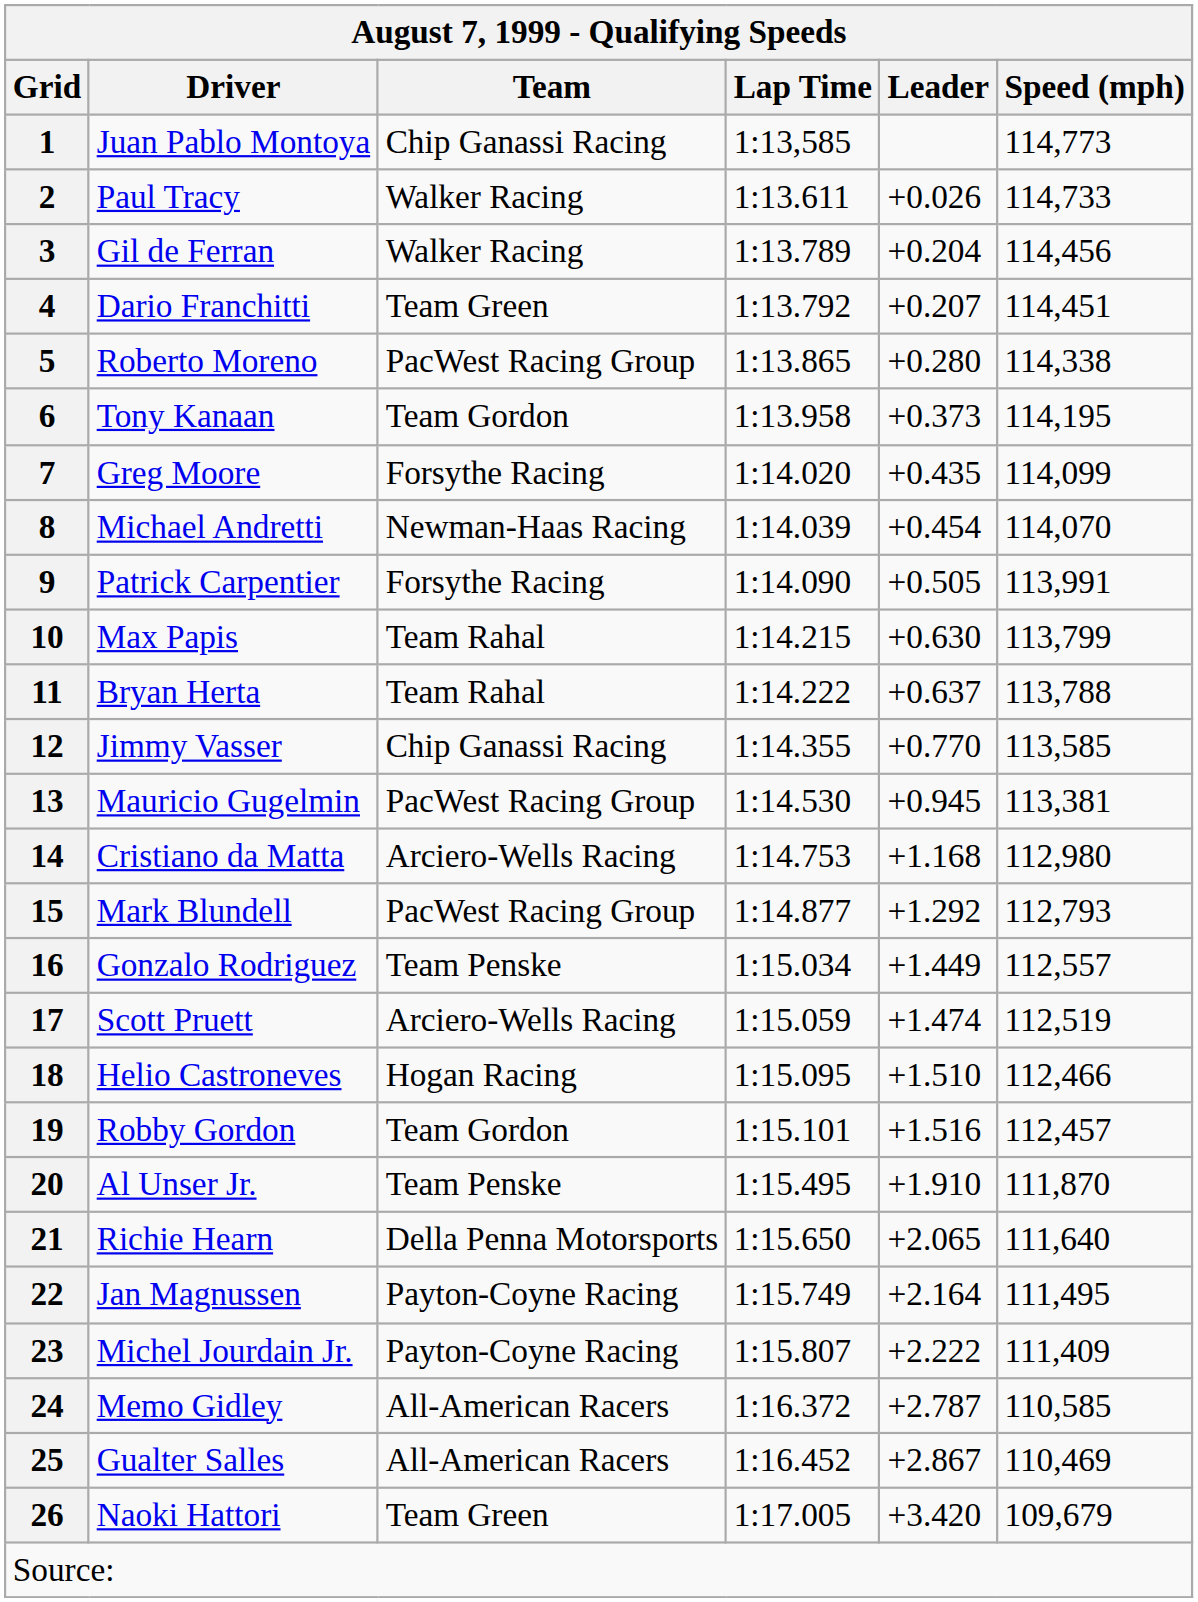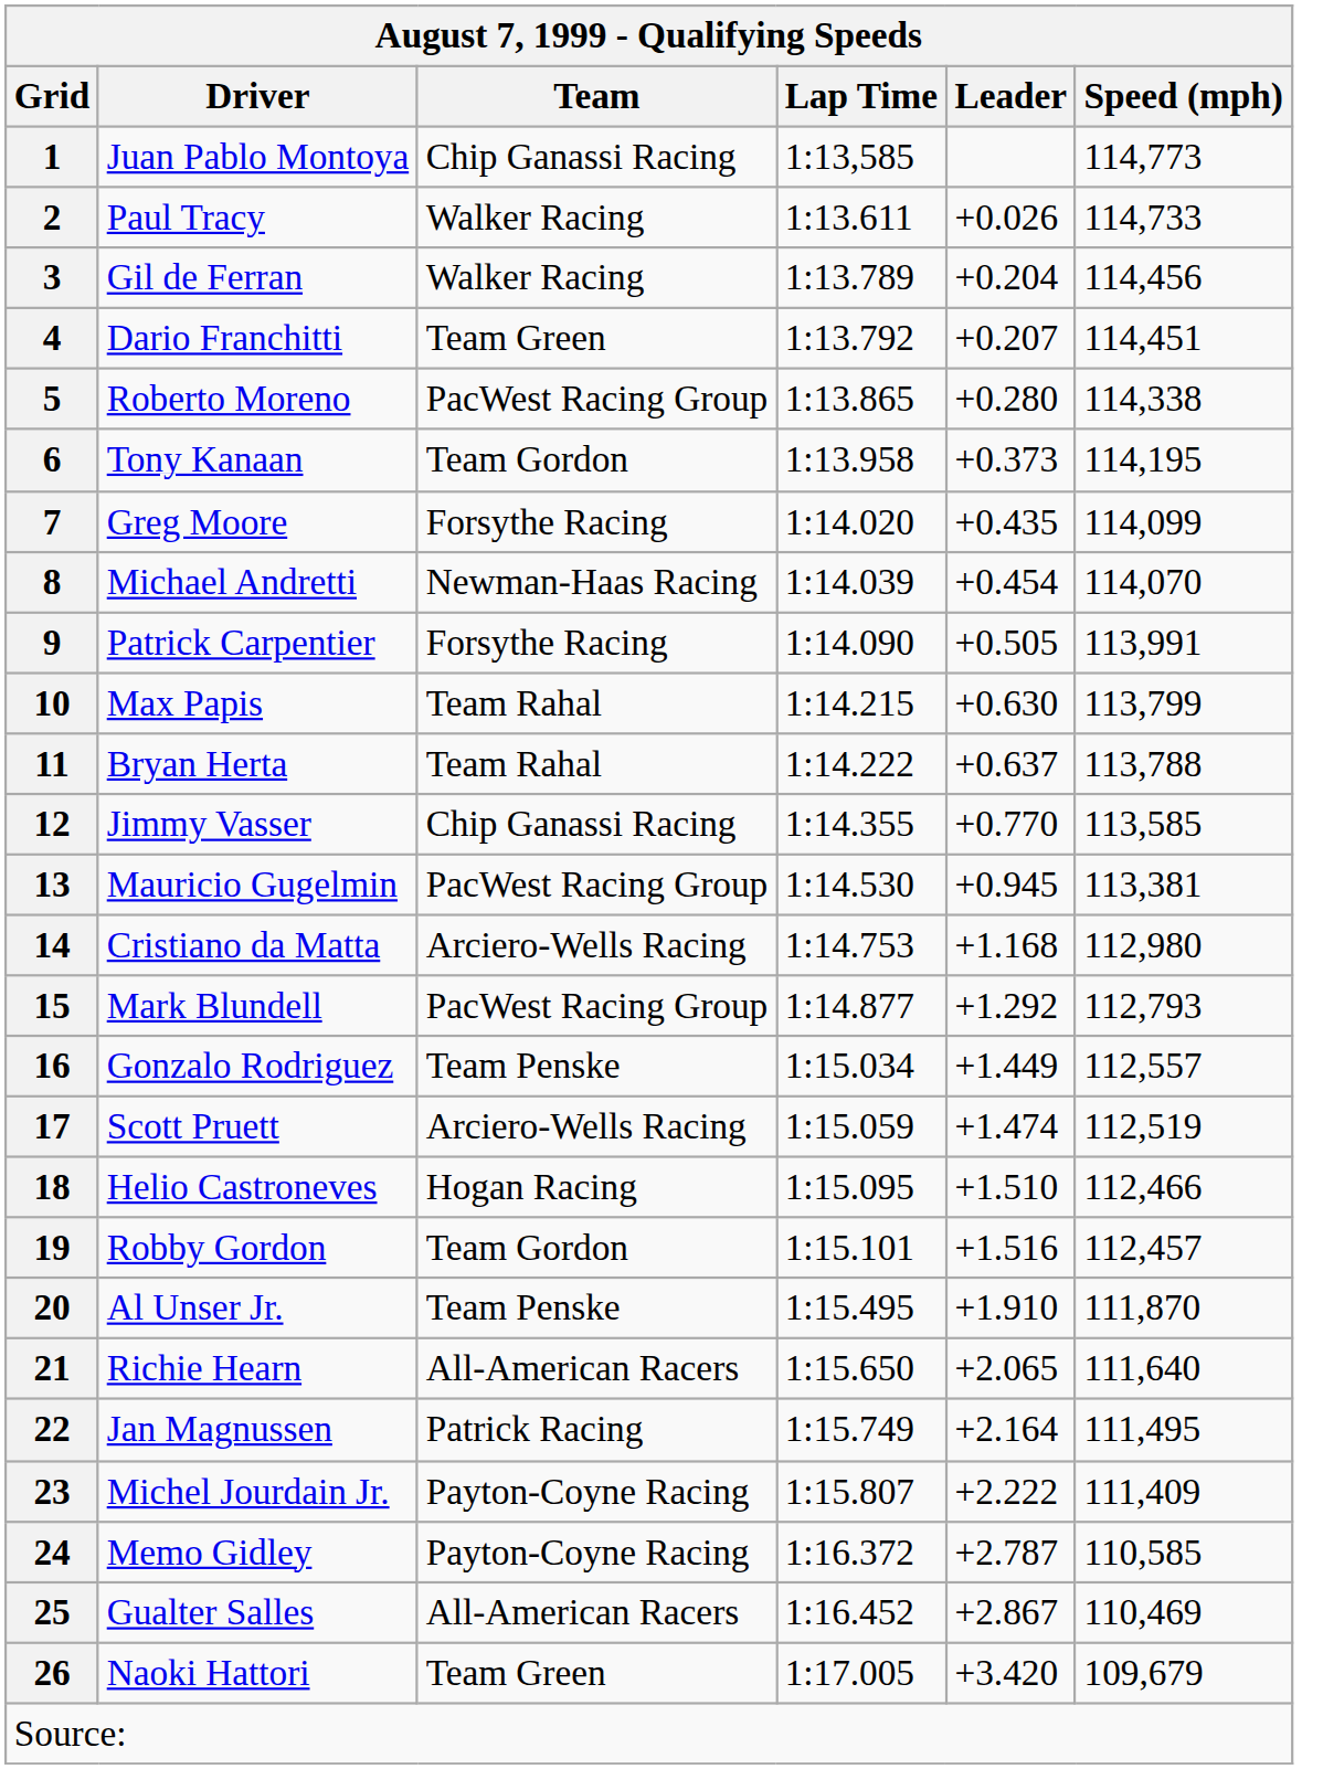 <table class="wikitable" style="font-size:95%;">
 <tr>
 <th colspan=6>August 7, 1999 - Qualifying Speeds</th>
 </tr>
 <tr>
 <th>Grid</th>
 <th>Driver</th>
 <th>Team</th>
 <th>Lap Time</th>
 <th>Leader</th>
 <th>Speed (mph)</th>
 </tr>
 <tr>
 <th>1</th>
 <td> <a href='#'>Juan Pablo Montoya</a></td>
 <td>Chip Ganassi Racing</td>
 <td>1:13,585</td>
 <td></td>
 <td>114,773</td>
 </tr>
 <tr>
 <th>2</th>
 <td> <a href='#'>Paul Tracy</a></td>
 <td>Walker Racing</td>
 <td>1:13.611</td>
 <td>+0.026</td>
 <td>114,733</td>
 </tr>
 <tr>
 <th>3</th>
 <td> <a href='#'>Gil de Ferran</a></td>
 <td>Walker Racing</td>
 <td>1:13.789</td>
 <td>+0.204</td>
 <td>114,456</td>
 </tr>
 <tr>
 <th>4</th>
 <td> <a href='#'>Dario Franchitti</a></td>
 <td>Team Green</td>
 <td>1:13.792</td>
 <td>+0.207</td>
 <td>114,451</td>
 </tr>
 <tr>
 <th>5</th>
 <td> <a href='#'>Roberto Moreno</a></td>
 <td>PacWest Racing Group</td>
 <td>1:13.865</td>
 <td>+0.280</td>
 <td>114,338</td>
 </tr>
 <tr>
 <th>6</th>
 <td> <a href='#'>Tony Kanaan</a></td>
 <td>Team Gordon</td>
 <td>1:13.958</td>
 <td>+0.373</td>
 <td>114,195</td>
 </tr>
 <tr>
 <th>7</th>
 <td> <a href='#'>Greg Moore</a></td>
 <td>Forsythe Racing</td>
 <td>1:14.020</td>
 <td>+0.435</td>
 <td>114,099</td>
 </tr>
 <tr>
 <th>8</th>
 <td> <a href='#'>Michael Andretti</a></td>
 <td>Newman-Haas Racing</td>
 <td>1:14.039</td>
 <td>+0.454</td>
 <td>114,070</td>
 </tr>
 <tr>
 <th>9</th>
 <td> <a href='#'>Patrick Carpentier</a></td>
 <td>Forsythe Racing</td>
 <td>1:14.090</td>
 <td>+0.505</td>
 <td>113,991</td>
 </tr>
 <tr>
 <th>10</th>
 <td> <a href='#'>Max Papis</a></td>
 <td>Team Rahal</td>
 <td>1:14.215</td>
 <td>+0.630</td>
 <td>113,799</td>
 </tr>
 <tr>
 <th>11</th>
 <td> <a href='#'>Bryan Herta</a></td>
 <td>Team Rahal</td>
 <td>1:14.222</td>
 <td>+0.637</td>
 <td>113,788</td>
 </tr>
 <tr>
 <th>12</th>
 <td> <a href='#'>Jimmy Vasser</a></td>
 <td>Chip Ganassi Racing</td>
 <td>1:14.355</td>
 <td>+0.770</td>
 <td>113,585</td>
 </tr>
 <tr>
 <th>13</th>
 <td> <a href='#'>Mauricio Gugelmin</a></td>
 <td>PacWest Racing Group</td>
 <td>1:14.530</td>
 <td>+0.945</td>
 <td>113,381</td>
 </tr>
 <tr>
 <th>14</th>
 <td> <a href='#'>Cristiano da Matta</a></td>
 <td>Arciero-Wells Racing</td>
 <td>1:14.753</td>
 <td>+1.168</td>
 <td>112,980</td>
 </tr>
 <tr>
 <th>15</th>
 <td> <a href='#'>Mark Blundell</a></td>
 <td>PacWest Racing Group</td>
 <td>1:14.877</td>
 <td>+1.292</td>
 <td>112,793</td>
 </tr>
 <tr>
 <th>16</th>
 <td> <a href='#'>Gonzalo Rodriguez</a></td>
 <td>Team Penske</td>
 <td>1:15.034</td>
 <td>+1.449</td>
 <td>112,557</td>
 </tr>
 <tr>
 <th>17</th>
 <td> <a href='#'>Scott Pruett</a></td>
 <td>Arciero-Wells Racing</td>
 <td>1:15.059</td>
 <td>+1.474</td>
 <td>112,519</td>
 </tr>
 <tr>
 <th>18</th>
 <td> <a href='#'>Helio Castroneves</a></td>
 <td>Hogan Racing</td>
 <td>1:15.095</td>
 <td>+1.510</td>
 <td>112,466</td>
 </tr>
 <tr>
 <th>19</th>
 <td> <a href='#'>Robby Gordon</a></td>
 <td>Team Gordon</td>
 <td>1:15.101</td>
 <td>+1.516</td>
 <td>112,457</td>
 </tr>
 <tr>
 <th>20</th>
 <td> <a href='#'>Al Unser Jr.</a></td>
 <td>Team Penske</td>
 <td>1:15.495</td>
 <td>+1.910</td>
 <td>111,870</td>
 </tr>
 <tr>
 <th>21</th>
 <td> <a href='#'>Richie Hearn</a></td>
-<td>Della Penna Motorsports</td>
+<td>All-American Racers</td>
 <td>1:15.650</td>
 <td>+2.065</td>
 <td>111,640</td>
 </tr>
 <tr>
 <th>22</th>
 <td> <a href='#'>Jan Magnussen</a></td>
-<td>Payton-Coyne Racing</td>
+<td>Patrick Racing</td>
 <td>1:15.749</td>
 <td>+2.164</td>
 <td>111,495</td>
 </tr>
 <tr>
 <th>23</th>
 <td> <a href='#'>Michel Jourdain Jr.</a></td>
 <td>Payton-Coyne Racing</td>
 <td>1:15.807</td>
 <td>+2.222</td>
 <td>111,409</td>
 </tr>
 <tr>
 <th>24</th>
 <td> <a href='#'>Memo Gidley</a></td>
-<td>All-American Racers</td>
+<td>Payton-Coyne Racing</td>
 <td>1:16.372</td>
 <td>+2.787</td>
 <td>110,585</td>
 </tr>
 <tr>
 <th>25</th>
 <td> <a href='#'>Gualter Salles</a></td>
 <td>All-American Racers</td>
 <td>1:16.452</td>
 <td>+2.867</td>
 <td>110,469</td>
 </tr>
 <tr>
 <th>26</th>
 <td> <a href='#'>Naoki Hattori</a></td>
 <td>Team Green</td>
 <td>1:17.005</td>
 <td>+3.420</td>
 <td>109,679</td>
 </tr>
 <tr>
 <td colspan=6>Source:</td>
 </tr>
 </table>
